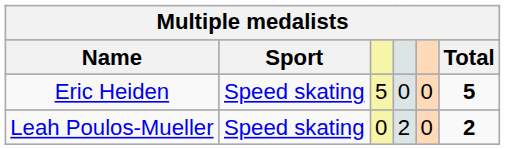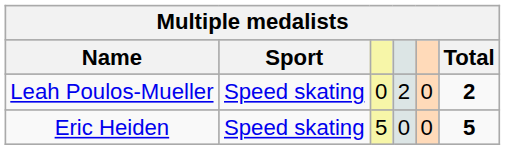 <table class=wikitable style=font-size:85%;float:right;text-align:center>
 <tr>
 <th colspan=6>Multiple medalists</th>
 </tr>
 <tr>
 <th>Name</th>
 <th>Sport</th>
 <td bgcolor=F7F6A8></td>
 <td bgcolor=DCE5E5></td>
 <td bgcolor=FFDAB9></td>
 <th>Total</th>
 </tr>
 <tr>
+<td><a href='#'>Leah Poulos-Mueller</a></td>
+<td><a href='#'>Speed skating</a></td>
+<td bgcolor=F7F6A8>0</td>
+<td bgcolor=DCE5E5>2</td>
+<td bgcolor=FFDAB9>0</td>
+<td><strong>2</strong></td>
+</tr>
+<tr>
 <td><a href='#'>Eric Heiden</a></td>
 <td><a href='#'>Speed skating</a></td>
 <td bgcolor=F7F6A8>5</td>
 <td bgcolor=DCE5E5>0</td>
 <td bgcolor=FFDAB9>0</td>
 <td><strong>5</strong></td>
 </tr>
-<tr>
-<td><a href='#'>Leah Poulos-Mueller</a></td>
-<td><a href='#'>Speed skating</a></td>
-<td bgcolor=F7F6A8>0</td>
-<td bgcolor=DCE5E5>2</td>
-<td bgcolor=FFDAB9>0</td>
-<td><strong>2</strong></td>
-</tr>
 </table>
